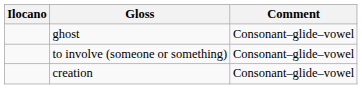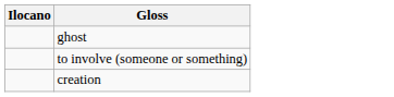 <table class="wikitable">
 <tr>
 <th>Ilocano</th>
 <th>Gloss</th>
-<th>Comment</th>
 </tr>
 <tr>
 <td></td>
 <td>ghost</td>
-<td>Consonant–glide–vowel</td>
 </tr>
 <tr>
 <td></td>
 <td>to involve (someone or something)</td>
-<td>Consonant–glide–vowel</td>
 </tr>
 <tr>
 <td></td>
 <td>creation</td>
-<td>Consonant–glide–vowel</td>
 </tr>
 </table>
